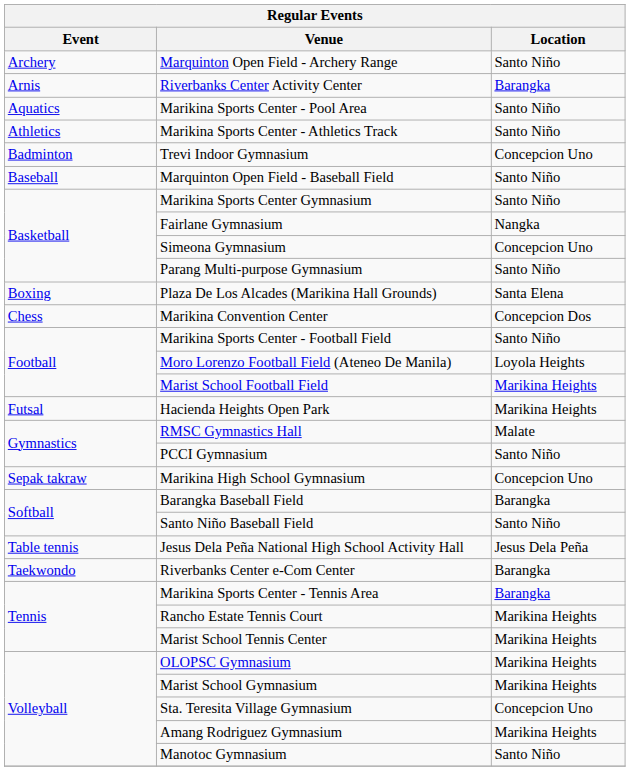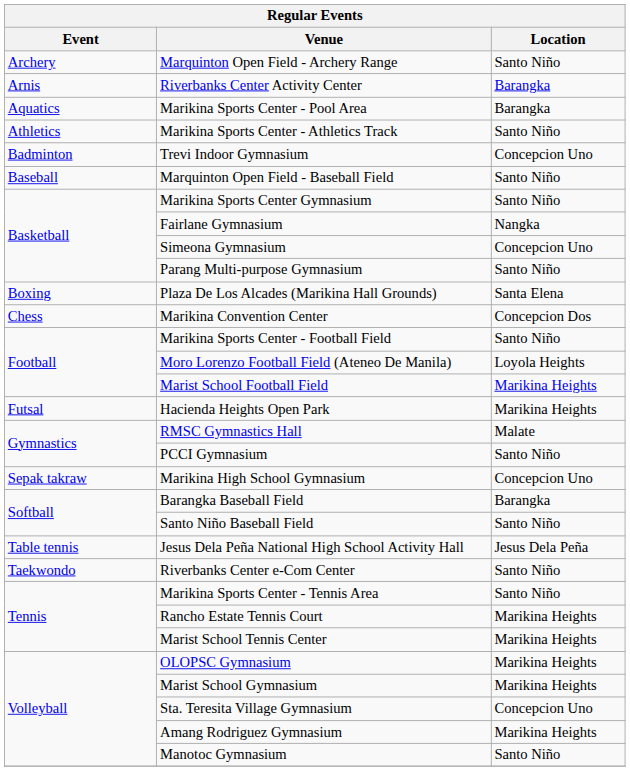 <table class="wikitable sortable">
 <tr>
 <th colspan=5>Regular Events</th>
 </tr>
 <tr>
 <th style="width:160px;">Event</th>
 <th style="width:360px;">Venue</th>
 <th style="width:140px;">Location</th>
 </tr>
 <tr>
 <td> <a href='#'>Archery</a></td>
 <td><a href='#'>Marquinton</a> Open Field - Archery Range</td>
 <td>Santo  Niño</td>
 </tr>
 <tr>
 <td> <a href='#'>Arnis</a></td>
 <td><a href='#'>Riverbanks Center</a> Activity Center</td>
 <td><a href='#'>Barangka</a></td>
 </tr>
 <tr>
 <td> <a href='#'>Aquatics</a></td>
 <td>Marikina Sports Center - Pool Area</td>
-<td>Santo  Niño</td>
+<td>Barangka</td>
 </tr>
 <tr>
 <td> <a href='#'>Athletics</a></td>
 <td>Marikina Sports Center - Athletics Track</td>
 <td>Santo Niño</td>
 </tr>
 <tr>
 <td> <a href='#'>Badminton</a></td>
 <td>Trevi Indoor Gymnasium</td>
 <td>Concepcion Uno</td>
 </tr>
 <tr>
 <td> <a href='#'>Baseball</a></td>
 <td>Marquinton Open Field - Baseball Field</td>
 <td>Santo Niño</td>
 </tr>
 <tr>
 <td rowspan=4> <a href='#'>Basketball</a></td>
 <td>Marikina Sports Center Gymnasium</td>
 <td>Santo Niño</td>
 </tr>
 <tr>
 <td>Fairlane Gymnasium</td>
 <td>Nangka</td>
 </tr>
 <tr>
 <td>Simeona Gymnasium</td>
 <td>Concepcion Uno</td>
 </tr>
 <tr>
 <td>Parang Multi-purpose Gymnasium</td>
 <td>Santo Niño</td>
 </tr>
 <tr>
 <td> <a href='#'>Boxing</a></td>
 <td>Plaza De Los Alcades (Marikina Hall Grounds)</td>
 <td>Santa Elena</td>
 </tr>
 <tr>
 <td> <a href='#'>Chess</a></td>
 <td>Marikina Convention Center</td>
 <td>Concepcion Dos</td>
 </tr>
 <tr>
 <td rowspan=3> <a href='#'>Football</a></td>
 <td>Marikina Sports Center - Football Field</td>
 <td>Santo Niño</td>
 </tr>
 <tr>
 <td><a href='#'>Moro Lorenzo Football Field</a> (Ateneo De Manila)</td>
 <td>Loyola Heights</td>
 </tr>
 <tr>
 <td><a href='#'>Marist School Football Field</a></td>
 <td><a href='#'>Marikina Heights</a></td>
 </tr>
 <tr>
 <td> <a href='#'>Futsal</a></td>
 <td>Hacienda Heights Open Park</td>
 <td>Marikina Heights</td>
 </tr>
 <tr>
 <td rowspan=2> <a href='#'>Gymnastics</a></td>
 <td><a href='#'>RMSC Gymnastics Hall</a></td>
 <td>Malate</td>
 </tr>
 <tr>
 <td>PCCI Gymnasium</td>
 <td>Santo Niño</td>
 </tr>
 <tr>
 <td> <a href='#'>Sepak takraw</a></td>
 <td>Marikina High School Gymnasium</td>
 <td>Concepcion Uno</td>
 </tr>
 <tr>
 <td rowspan=2> <a href='#'>Softball</a></td>
 <td>Barangka Baseball Field</td>
 <td>Barangka</td>
 </tr>
 <tr>
 <td>Santo Niño Baseball Field</td>
 <td>Santo Niño</td>
 </tr>
 <tr>
 <td> <a href='#'>Table tennis</a></td>
 <td>Jesus Dela Peña National High School Activity Hall</td>
 <td>Jesus Dela Peña</td>
 </tr>
 <tr>
 <td> <a href='#'>Taekwondo</a></td>
 <td>Riverbanks Center e-Com Center</td>
-<td>Barangka</td>
+<td>Santo  Niño</td>
 </tr>
 <tr>
 <td rowspan=3> <a href='#'>Tennis</a></td>
 <td>Marikina Sports Center - Tennis Area</td>
-<td><a href='#'>Barangka</a></td>
+<td>Santo Niño</td>
 </tr>
 <tr>
 <td>Rancho Estate Tennis Court</td>
 <td>Marikina Heights</td>
 </tr>
 <tr>
 <td>Marist School Tennis Center</td>
 <td>Marikina Heights</td>
 </tr>
 <tr>
 <td rowspan=5> <a href='#'>Volleyball</a></td>
 <td><a href='#'>OLOPSC Gymnasium</a></td>
 <td>Marikina Heights</td>
 </tr>
 <tr>
 <td>Marist School Gymnasium</td>
 <td>Marikina Heights</td>
 </tr>
 <tr>
 <td>Sta. Teresita Village Gymnasium</td>
 <td>Concepcion Uno</td>
 </tr>
 <tr>
 <td>Amang Rodriguez Gymnasium</td>
 <td>Marikina Heights</td>
 </tr>
 <tr>
 <td>Manotoc Gymnasium</td>
 <td>Santo Niño</td>
 </tr>
 <tr>
 </tr>
 </table>
